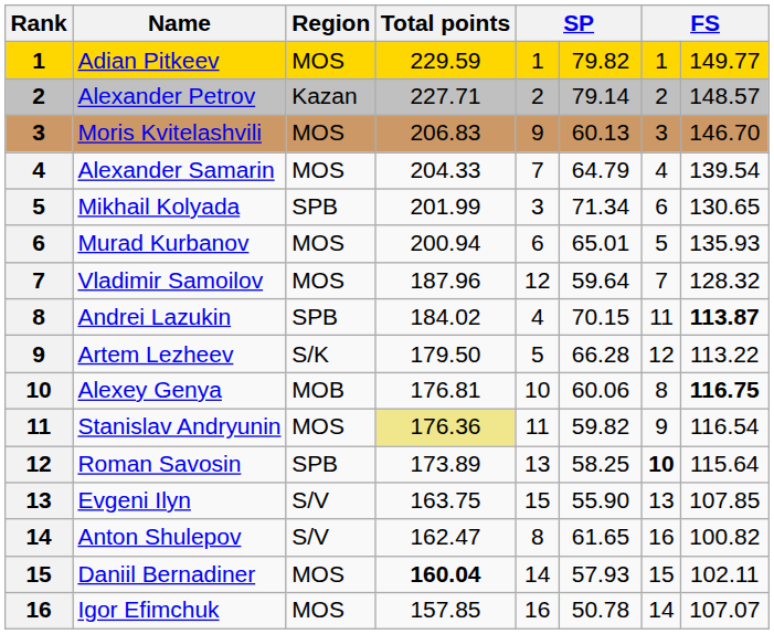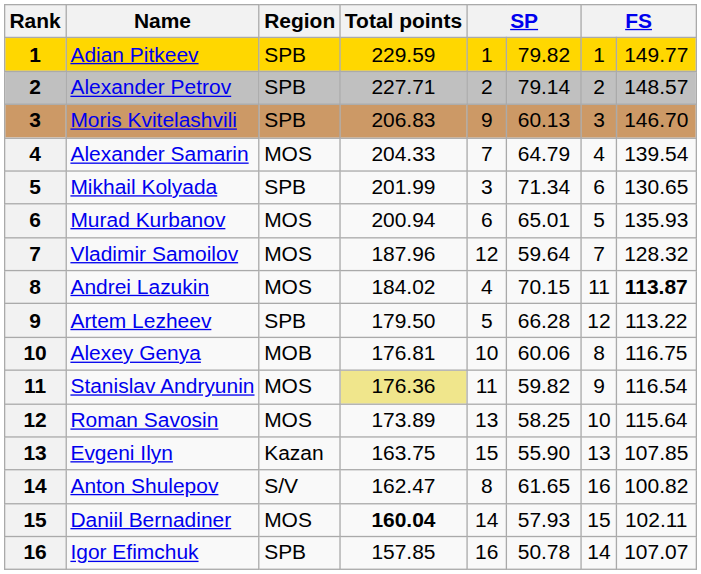 <table class="wikitable sortable">
 <tr>
 <th>Rank</th>
 <th>Name</th>
 <th>Region</th>
 <th>Total points</th>
 <th colspan=2 width=80px><a href='#'>SP</a></th>
 <th colspan=2 width=80px><a href='#'>FS</a></th>
 </tr>
 <tr bgcolor=gold>
 <td align=center><strong>1</strong></td>
 <td><a href='#'>Adian Pitkeev</a></td>
-<td>MOS</td>
+<td>SPB</td>
 <td align=center>229.59</td>
 <td align=center>1</td>
 <td align=center>79.82</td>
 <td align=center>1</td>
 <td align=center>149.77</td>
 </tr>
 <tr bgcolor=silver>
 <td align=center><strong>2</strong></td>
 <td><a href='#'>Alexander Petrov</a></td>
-<td>Kazan</td>
+<td>SPB</td>
 <td align=center>227.71</td>
 <td align=center>2</td>
 <td align=center>79.14</td>
 <td align=center>2</td>
 <td align=center>148.57</td>
 </tr>
 <tr bgcolor=cc9966>
 <td align=center><strong>3</strong></td>
 <td><a href='#'>Moris Kvitelashvili</a></td>
-<td>MOS</td>
+<td>SPB</td>
 <td align=center>206.83</td>
 <td align=center>9</td>
 <td align=center>60.13</td>
 <td align=center>3</td>
 <td align=center>146.70</td>
 </tr>
 <tr>
 <th>4</th>
 <td><a href='#'>Alexander Samarin</a></td>
 <td>MOS</td>
 <td align=center>204.33</td>
 <td align=center>7</td>
 <td align=center>64.79</td>
 <td align=center>4</td>
 <td align=center>139.54</td>
 </tr>
 <tr>
 <th>5</th>
 <td><a href='#'>Mikhail Kolyada</a></td>
 <td>SPB</td>
 <td align=center>201.99</td>
 <td align=center>3</td>
 <td align=center>71.34</td>
 <td align=center>6</td>
 <td align=center>130.65</td>
 </tr>
 <tr>
 <th>6</th>
 <td><a href='#'>Murad Kurbanov</a></td>
 <td>MOS</td>
 <td align=center>200.94</td>
 <td align=center>6</td>
 <td align=center>65.01</td>
 <td align=center>5</td>
 <td align=center>135.93</td>
 </tr>
 <tr>
 <th>7</th>
 <td><a href='#'>Vladimir Samoilov</a></td>
 <td>MOS</td>
 <td align=center>187.96</td>
 <td align=center>12</td>
 <td align=center>59.64</td>
 <td align=center>7</td>
 <td align=center>128.32</td>
 </tr>
 <tr>
 <th>8</th>
 <td><a href='#'>Andrei Lazukin</a></td>
-<td>SPB</td>
+<td>MOS</td>
 <td align=center>184.02</td>
 <td align=center>4</td>
 <td align=center>70.15</td>
 <td align=center>11</td>
 <td align=center><strong>113.87</strong></td>
 </tr>
 <tr>
 <th>9</th>
 <td><a href='#'>Artem Lezheev</a></td>
-<td>S/K</td>
+<td>SPB</td>
 <td align=center>179.50</td>
 <td align=center>5</td>
 <td align=center>66.28</td>
 <td align=center>12</td>
 <td align=center>113.22</td>
 </tr>
 <tr>
 <th>10</th>
 <td><a href='#'>Alexey Genya</a></td>
 <td>MOB</td>
 <td align=center>176.81</td>
 <td align=center>10</td>
 <td align=center>60.06</td>
 <td align=center>8</td>
-<td align=center><strong>116.75</strong></td>
+<td align=center>116.75</td>
 </tr>
 <tr>
 <th>11</th>
 <td><a href='#'>Stanislav Andryunin</a></td>
 <td>MOS</td>
 <td align=center style="background: khaki;">176.36</td>
 <td align=center>11</td>
 <td align=center>59.82</td>
 <td align=center>9</td>
 <td align=center>116.54</td>
 </tr>
 <tr>
 <th>12</th>
 <td><a href='#'>Roman Savosin</a></td>
-<td>SPB</td>
+<td>MOS</td>
 <td align=center>173.89</td>
 <td align=center>13</td>
 <td align=center>58.25</td>
-<td align=center><strong>10</strong></td>
+<td align=center>10</td>
 <td align=center>115.64</td>
 </tr>
 <tr>
 <th>13</th>
 <td><a href='#'>Evgeni Ilyn</a></td>
-<td>S/V</td>
+<td>Kazan</td>
 <td align=center>163.75</td>
 <td align=center>15</td>
 <td align=center>55.90</td>
 <td align=center>13</td>
 <td align=center>107.85</td>
 </tr>
 <tr>
 <th>14</th>
 <td><a href='#'>Anton Shulepov</a></td>
 <td>S/V</td>
 <td align=center>162.47</td>
 <td align=center>8</td>
 <td align=center>61.65</td>
 <td align=center>16</td>
 <td align=center>100.82</td>
 </tr>
 <tr>
 <th>15</th>
 <td><a href='#'>Daniil Bernadiner</a></td>
 <td>MOS</td>
 <td align=center><strong>160.04</strong></td>
 <td align=center>14</td>
 <td align=center>57.93</td>
 <td align=center>15</td>
 <td align=center>102.11</td>
 </tr>
 <tr>
 <th>16</th>
 <td><a href='#'>Igor Efimchuk</a></td>
-<td>MOS</td>
+<td>SPB</td>
 <td align=center>157.85</td>
 <td align=center>16</td>
 <td align=center>50.78</td>
 <td align=center>14</td>
 <td align=center>107.07</td>
 </tr>
 </table>
